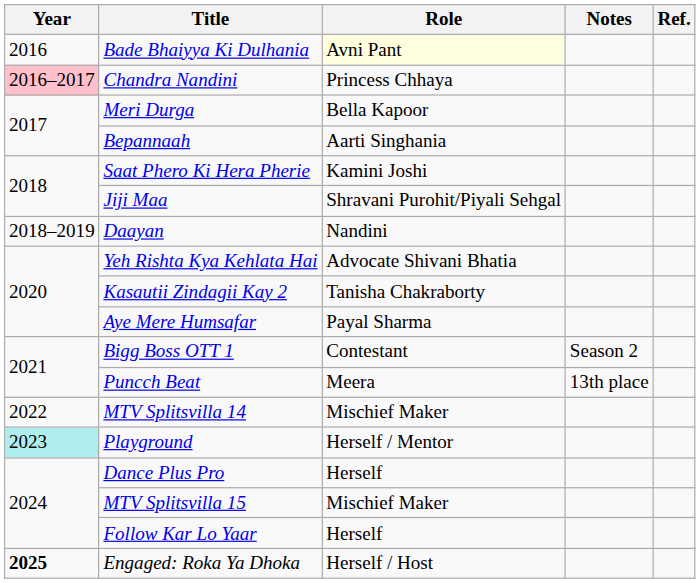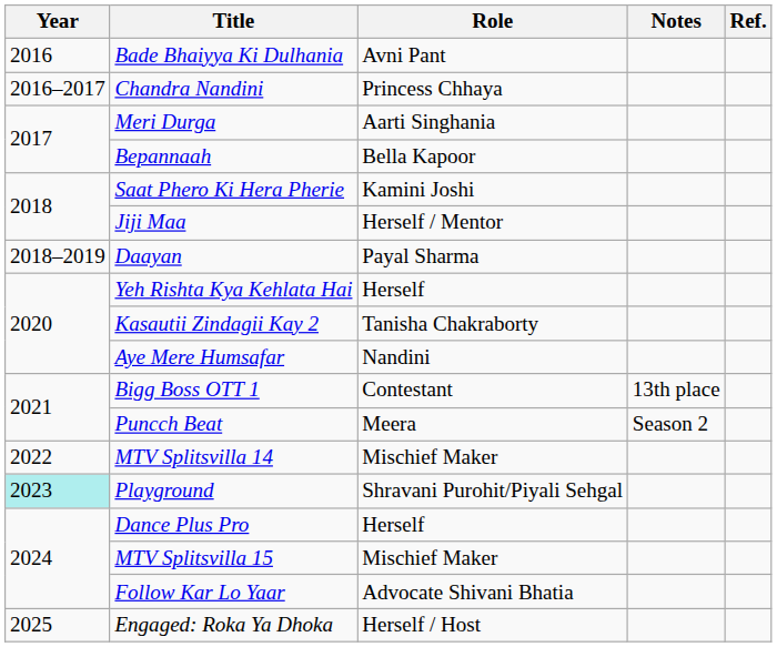 <table class="wikitable">
 <tr>
 <th>Year</th>
 <th>Title</th>
 <th>Role</th>
 <th>Notes</th>
 <th>Ref.</th>
 </tr>
 <tr>
 <td>2016</td>
 <td><em><a href='#'>Bade Bhaiyya Ki Dulhania</a></em></td>
-<td style="background: lightyellow;">Avni Pant</td>
+<td>Avni Pant</td>
 <td></td>
 <td></td>
 </tr>
 <tr>
-<td style="background: pink;">2016–2017</td>
+<td>2016–2017</td>
 <td><em><a href='#'>Chandra Nandini</a></em></td>
 <td>Princess Chhaya</td>
 <td></td>
 <td></td>
 </tr>
 <tr>
 <td rowspan=2>2017</td>
 <td><em><a href='#'>Meri Durga</a></em></td>
-<td>Bella Kapoor</td>
+<td>Aarti Singhania</td>
 <td></td>
 <td></td>
 </tr>
 <tr>
 <td><em><a href='#'>Bepannaah</a></em></td>
-<td>Aarti Singhania</td>
+<td>Bella Kapoor</td>
 <td></td>
 <td></td>
 </tr>
 <tr>
 <td rowspan=2>2018</td>
 <td><em><a href='#'>Saat Phero Ki Hera Pherie</a></em></td>
 <td>Kamini Joshi</td>
 <td></td>
 <td></td>
 </tr>
 <tr>
 <td><em><a href='#'>Jiji Maa</a></em></td>
-<td>Shravani Purohit/Piyali Sehgal</td>
+<td>Herself / Mentor</td>
 <td></td>
 <td></td>
 </tr>
 <tr>
 <td>2018–2019</td>
 <td><em><a href='#'>Daayan</a></em></td>
-<td>Nandini</td>
+<td>Payal Sharma</td>
 <td></td>
 <td></td>
 </tr>
 <tr>
 <td rowspan=3>2020</td>
 <td><em><a href='#'>Yeh Rishta Kya Kehlata Hai</a></em></td>
-<td>Advocate Shivani Bhatia</td>
+<td>Herself</td>
 <td></td>
 <td></td>
 </tr>
 <tr>
 <td><em><a href='#'>Kasautii Zindagii Kay 2</a></em></td>
 <td>Tanisha Chakraborty</td>
 <td></td>
 <td></td>
 </tr>
 <tr>
 <td><em><a href='#'>Aye Mere Humsafar</a></em></td>
-<td>Payal Sharma</td>
+<td>Nandini</td>
 <td></td>
 <td></td>
 </tr>
 <tr>
 <td rowspan=2>2021</td>
 <td><em><a href='#'>Bigg Boss OTT 1</a></em></td>
 <td>Contestant</td>
-<td>Season 2</td>
+<td>13th place</td>
 <td></td>
 </tr>
 <tr>
 <td><em><a href='#'>Puncch Beat</a></em></td>
 <td>Meera</td>
-<td>13th place</td>
+<td>Season 2</td>
 <td></td>
 </tr>
 <tr>
 <td>2022</td>
 <td><em><a href='#'>MTV Splitsvilla 14</a></em></td>
 <td>Mischief Maker</td>
 <td></td>
 <td></td>
 </tr>
 <tr>
 <td style="background: paleturquoise;">2023</td>
 <td><em><a href='#'>Playground</a></em></td>
-<td>Herself / Mentor</td>
+<td>Shravani Purohit/Piyali Sehgal</td>
 <td></td>
 <td></td>
 </tr>
 <tr>
 <td rowspan=3>2024</td>
 <td><em><a href='#'>Dance Plus Pro</a></em></td>
 <td>Herself</td>
 <td></td>
 <td></td>
 </tr>
 <tr>
 <td><em><a href='#'>MTV Splitsvilla 15</a></em></td>
 <td>Mischief Maker</td>
 <td></td>
 <td></td>
 </tr>
 <tr>
 <td><em><a href='#'>Follow Kar Lo Yaar</a></em></td>
-<td>Herself</td>
+<td>Advocate Shivani Bhatia</td>
 <td></td>
 <td></td>
 </tr>
 <tr>
-<td><strong>2025</strong></td>
+<td>2025</td>
 <td><em>Engaged: Roka Ya Dhoka</em></td>
 <td>Herself / Host</td>
 <td></td>
 <td></td>
 </tr>
 </table>
